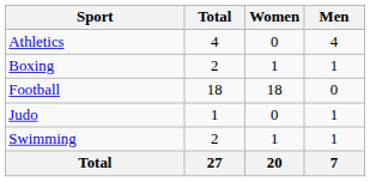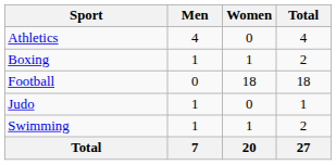 <table class="wikitable sortable" style="text-align:center;">
 <tr>
 <th width=180>Sport</th>
+<th width=55>Men</th>
+<th width=55>Women</th>
 <th width=55>Total</th>
-<th width=55>Women</th>
-<th width=55>Men</th>
 </tr>
 <tr>
 <td align=left><a href='#'>Athletics</a></td>
 <td>4</td>
 <td>0</td>
 <td>4</td>
 </tr>
 <tr>
 <td align=left><a href='#'>Boxing</a></td>
-<td>2</td>
 <td>1</td>
 <td>1</td>
+<td>2</td>
 </tr>
 <tr>
 <td align=left><a href='#'>Football</a></td>
+<td>0</td>
 <td>18</td>
 <td>18</td>
-<td>0</td>
 </tr>
 <tr>
 <td align=left><a href='#'>Judo</a></td>
 <td>1</td>
 <td>0</td>
 <td>1</td>
 </tr>
 <tr>
 <td align=left><a href='#'>Swimming</a></td>
-<td>2</td>
 <td>1</td>
 <td>1</td>
+<td>2</td>
 </tr>
 <tr>
 <th>Total</th>
+<th>7</th>
+<th>20</th>
 <th>27</th>
-<th>20</th>
-<th>7</th>
 </tr>
 </table>
